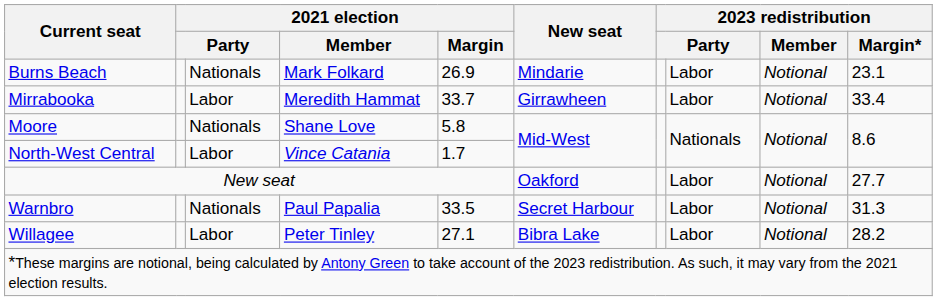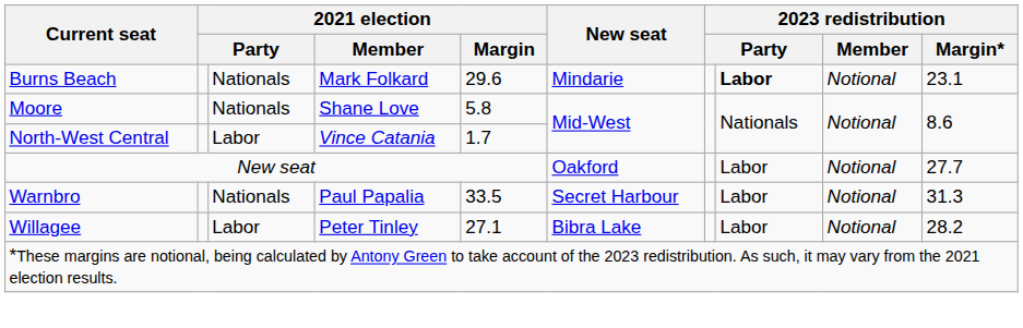 <table class="wikitable">
 <tr>
 <th rowspan="2">Current seat</th>
 <th colspan="4">2021 election</th>
 <th rowspan="2">New seat</th>
 <th colspan="4">2023 redistribution</th>
 </tr>
 <tr>
 <th colspan="2">Party</th>
 <th>Member</th>
 <th>Margin</th>
 <th colspan="2">Party</th>
 <th>Member</th>
 <th>Margin*</th>
 </tr>
 <tr>
 <td><a href='#'>Burns Beach</a></td>
 <td></td>
 <td>Nationals</td>
 <td><a href='#'>Mark Folkard</a></td>
-<td>26.9</td>
+<td>29.6</td>
 <td><a href='#'>Mindarie</a></td>
 <td></td>
-<td>Labor</td>
+<td><strong>Labor</strong></td>
 <td><em>Notional</em></td>
 <td>23.1</td>
-</tr>
-<tr>
-<td><a href='#'>Mirrabooka</a></td>
-<td></td>
-<td>Labor</td>
-<td><a href='#'>Meredith Hammat</a></td>
-<td>33.7</td>
-<td><a href='#'>Girrawheen</a></td>
-<td></td>
-<td>Labor</td>
-<td><em>Notional</em></td>
-<td>33.4</td>
 </tr>
 <tr>
 <td><a href='#'>Moore</a></td>
 <td></td>
 <td>Nationals</td>
 <td><a href='#'>Shane Love</a></td>
 <td>5.8</td>
 <td rowspan="2"><a href='#'>Mid-West</a></td>
 <td rowspan="2"; ></td>
 <td rowspan="2">Nationals</td>
 <td rowspan="2"><em>Notional</em></td>
 <td rowspan="2">8.6</td>
 </tr>
 <tr>
 <td><a href='#'>North-West Central</a></td>
 <td></td>
 <td>Labor</td>
 <td><em><a href='#'>Vince Catania</a></em></td>
 <td>1.7</td>
 </tr>
 <tr>
 <td style="text-align:center" colspan=5><em>New seat</em></td>
 <td><a href='#'>Oakford</a></td>
 <td></td>
 <td>Labor</td>
 <td><em>Notional</em></td>
 <td>27.7</td>
 </tr>
 <tr>
 <td><a href='#'>Warnbro</a></td>
 <td></td>
 <td>Nationals</td>
 <td><a href='#'>Paul Papalia</a></td>
 <td>33.5</td>
 <td><a href='#'>Secret Harbour</a></td>
 <td></td>
 <td>Labor</td>
 <td><em>Notional</em></td>
 <td>31.3</td>
 </tr>
 <tr>
 <td><a href='#'>Willagee</a></td>
 <td></td>
 <td>Labor</td>
 <td><a href='#'>Peter Tinley</a></td>
 <td>27.1</td>
 <td><a href='#'>Bibra Lake</a></td>
 <td></td>
 <td>Labor</td>
 <td><em>Notional</em></td>
 <td>28.2</td>
 </tr>
 <tr>
 <td colspan=10>*<small>These margins are notional, being calculated by <a href='#'>Antony Green</a> to take account of the 2023 redistribution. As such, it may vary from the 2021 election results.</small></td>
 </tr>
 </table>
